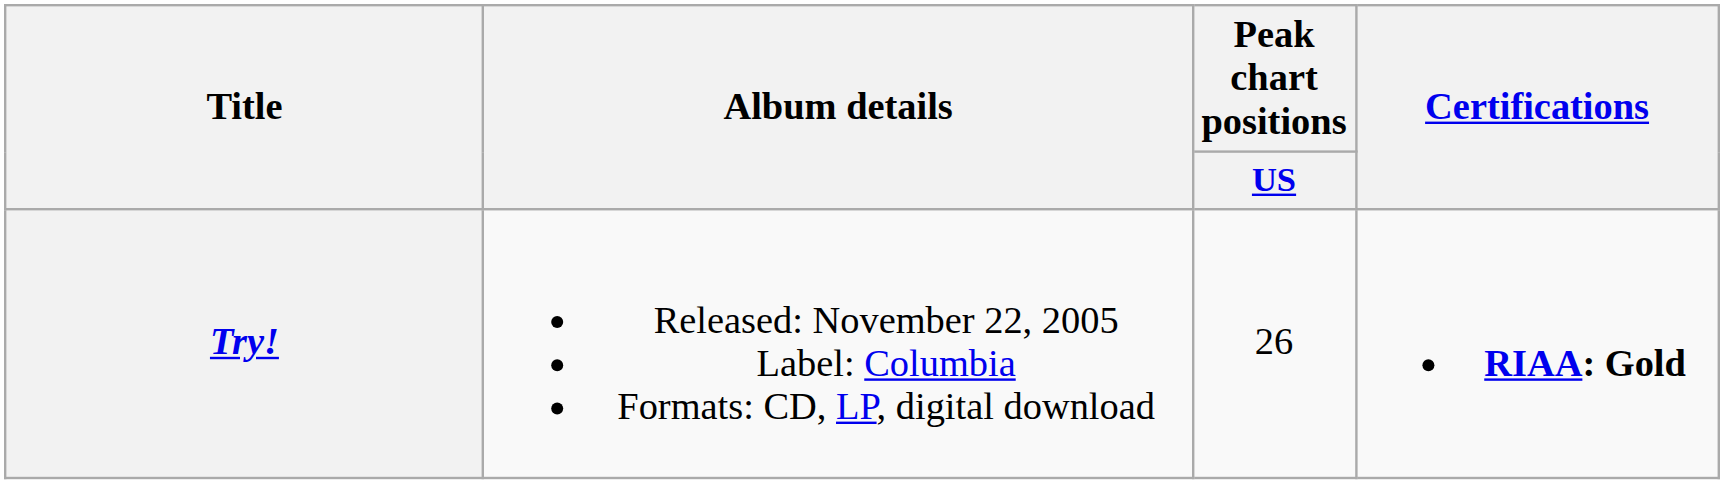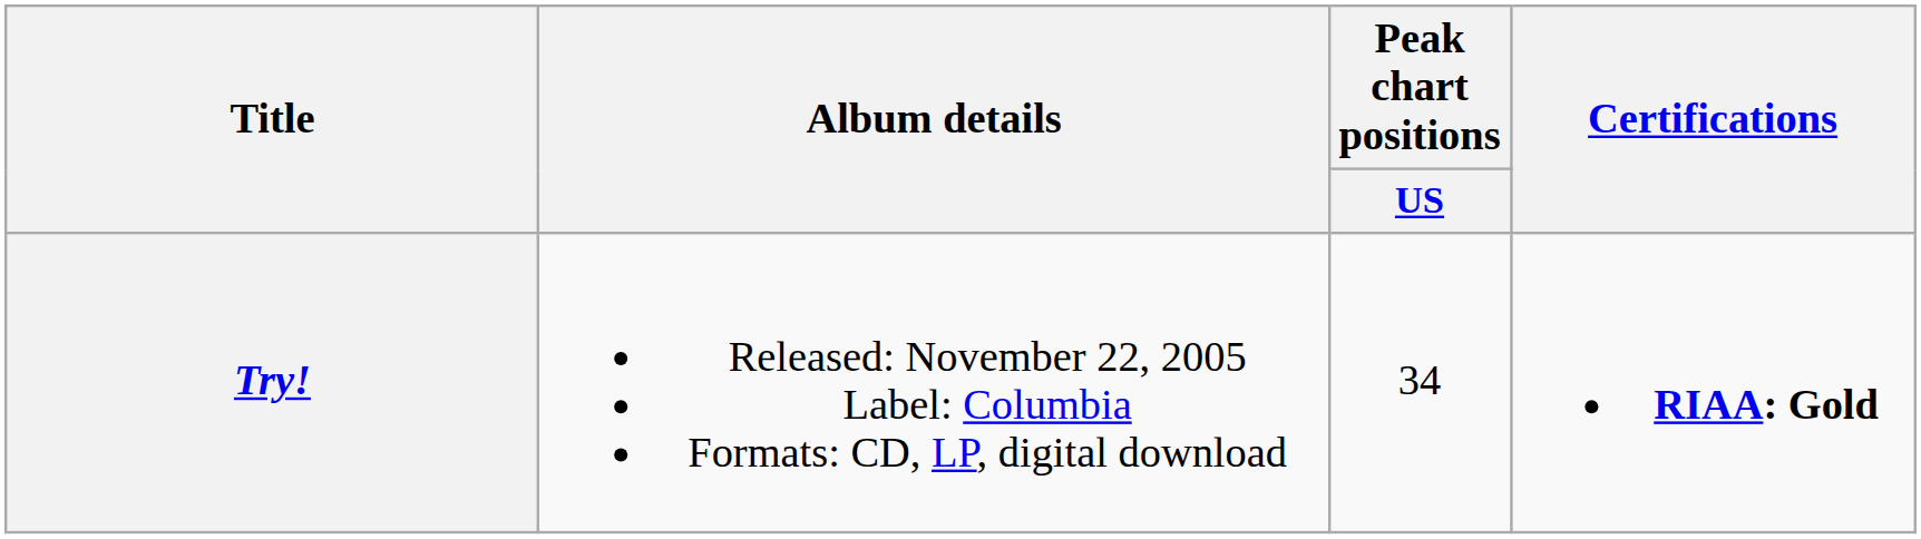 <table class="wikitable plainrowheaders" style="text-align:center;">
 <tr>
 <th scope="col" rowspan="2" style="width:12em;">Title</th>
 <th scope="col" rowspan="2" style="width:18em;">Album details</th>
 <th scope="col" colspan="1">Peak chart positions</th>
 <th scope="col" rowspan="2" style="width:9em;"><a href='#'>Certifications</a></th>
 </tr>
 <tr>
 <th scope="col" style="width:3em;font-size:90%;"><a href='#'>US</a></th>
 </tr>
 <tr>
 <th scope="row"><em><a href='#'>Try!</a></em></th>
 <td><br><ul><li>Released: November 22, 2005</li><li>Label: <a href='#'>Columbia</a></li><li>Formats: CD, <a href='#'>LP</a>, digital download</li></ul></td>
-<td>26</td>
+<td>34</td>
 <td><strong><br><ul><li><a href='#'>RIAA</a>: Gold</li></ul></strong></td>
 </tr>
 </table>
